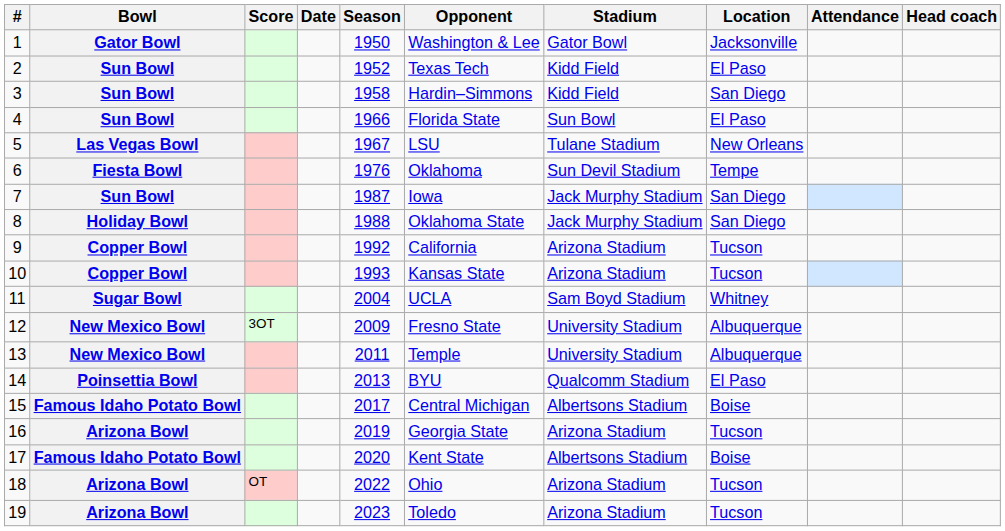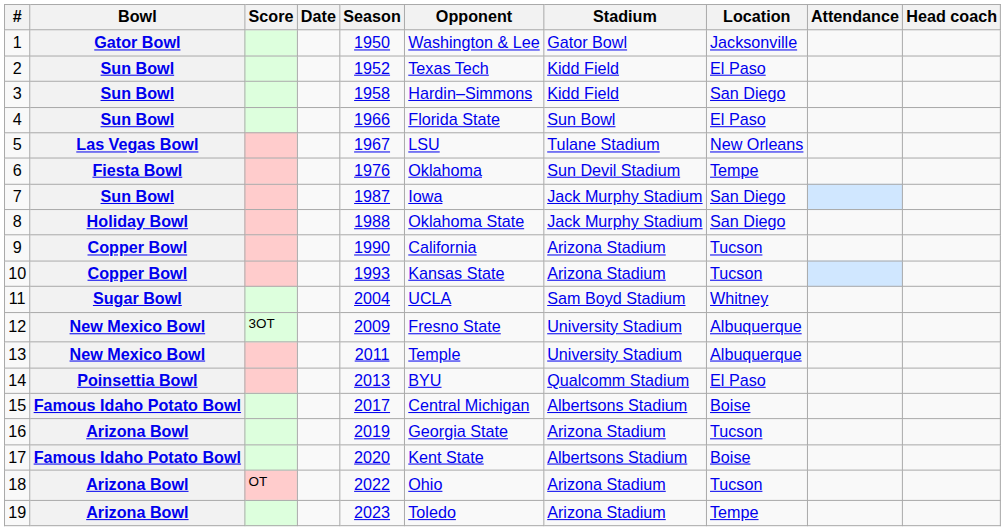 <table class="wikitable sortable">
 <tr>
 <th scope="col">#</th>
 <th scope="col">Bowl</th>
 <th scope="col">Score</th>
 <th scope="col">Date</th>
 <th scope="col">Season</th>
 <th scope="col">Opponent</th>
 <th scope="col">Stadium</th>
 <th scope="col">Location</th>
 <th scope="col">Attendance</th>
 <th scope="col">Head coach</th>
 </tr>
 <tr>
 <td align="center">1</td>
 <th scope="row"><a href='#'>Gator Bowl</a></th>
 <td style="background:#dfd;"></td>
 <td align="right"></td>
 <td align="center"><a href='#'>1950</a></td>
 <td><a href='#'>Washington & Lee</a></td>
 <td><a href='#'>Gator Bowl</a></td>
 <td><a href='#'>Jacksonville</a></td>
 <td></td>
 <td></td>
 </tr>
 <tr>
 <td align="center">2</td>
 <th scope="row"><a href='#'>Sun Bowl</a></th>
 <td style="background:#dfd;"></td>
 <td align="right"></td>
 <td align="center"><a href='#'>1952</a></td>
 <td><a href='#'>Texas Tech</a></td>
 <td><a href='#'>Kidd Field</a></td>
 <td><a href='#'>El Paso</a></td>
 <td></td>
 <td></td>
 </tr>
 <tr>
 <td align="center">3</td>
 <th scope="row"><a href='#'>Sun Bowl</a></th>
 <td style="background:#dfd;"></td>
 <td></td>
 <td align="center"><a href='#'>1958</a></td>
 <td><a href='#'>Hardin–Simmons</a></td>
 <td><a href='#'>Kidd Field</a></td>
 <td><a href='#'>San Diego</a></td>
 <td></td>
 <td></td>
 </tr>
 <tr>
 <td align="center">4</td>
 <th scope="row"><a href='#'>Sun Bowl</a></th>
 <td style="background:#dfd;"></td>
 <td></td>
 <td align="center"><a href='#'>1966</a></td>
 <td><a href='#'>Florida State</a></td>
 <td><a href='#'>Sun Bowl</a></td>
 <td><a href='#'>El Paso</a></td>
 <td></td>
 <td></td>
 </tr>
 <tr>
 <td align="center">5</td>
 <th scope="row"><a href='#'>Las Vegas Bowl</a></th>
 <td style="background:#fcc;"></td>
 <td align="right"></td>
 <td align="center"><a href='#'>1967</a></td>
 <td><a href='#'>LSU</a></td>
 <td><a href='#'>Tulane Stadium</a></td>
 <td><a href='#'>New Orleans</a></td>
 <td></td>
 <td></td>
 </tr>
 <tr>
 <td align="center">6</td>
 <th scope="row"><a href='#'>Fiesta Bowl</a></th>
 <td style="background:#fcc;"></td>
 <td></td>
 <td align="center"><a href='#'>1976</a></td>
 <td><a href='#'>Oklahoma</a></td>
 <td><a href='#'>Sun Devil Stadium</a></td>
 <td><a href='#'>Tempe</a></td>
 <td></td>
 <td></td>
 </tr>
 <tr>
 <td align="center">7</td>
 <th scope="row"><a href='#'>Sun Bowl</a></th>
 <td style="background:#fcc;"></td>
 <td></td>
 <td align="center"><a href='#'>1987</a></td>
 <td><a href='#'>Iowa</a></td>
 <td><a href='#'>Jack Murphy Stadium</a></td>
 <td><a href='#'>San Diego</a></td>
 <td style="background:#d0e7ff;"><sup></sup></td>
 <td></td>
 </tr>
 <tr>
 <td align="center">8</td>
 <th scope="row"><a href='#'>Holiday Bowl</a></th>
 <td style="background:#fcc;"></td>
 <td></td>
 <td align="center"><a href='#'>1988</a></td>
 <td><a href='#'>Oklahoma State</a></td>
 <td><a href='#'>Jack Murphy Stadium</a></td>
 <td><a href='#'>San Diego</a></td>
 <td></td>
 <td></td>
 </tr>
 <tr>
 <td align="center">9</td>
 <th scope="row"><a href='#'>Copper Bowl</a></th>
 <td style="background:#fcc;"></td>
 <td></td>
-<td align="center"><a href='#'>1992</a></td>
+<td align="center"><a href='#'>1990</a></td>
 <td><a href='#'>California</a></td>
 <td><a href='#'>Arizona Stadium</a></td>
 <td><a href='#'>Tucson</a></td>
 <td></td>
 <td></td>
 </tr>
 <tr>
 <td align="center">10</td>
 <th scope="row"><a href='#'>Copper Bowl</a></th>
 <td style="background:#fcc;"></td>
 <td></td>
 <td align="center"><a href='#'>1993</a></td>
 <td><a href='#'>Kansas State</a></td>
 <td><a href='#'>Arizona Stadium</a></td>
 <td><a href='#'>Tucson</a></td>
 <td style="background:#d0e7ff;"><sup></sup></td>
 <td></td>
 </tr>
 <tr>
 <td align="center">11</td>
 <th scope="row"><a href='#'>Sugar Bowl</a></th>
 <td style="background:#dfd;"></td>
 <td></td>
 <td align="center"><a href='#'>2004</a></td>
 <td><a href='#'>UCLA</a></td>
 <td><a href='#'>Sam Boyd Stadium</a></td>
 <td><a href='#'>Whitney</a></td>
 <td></td>
 <td></td>
 </tr>
 <tr>
 <td align="center">12</td>
 <th scope="row"><a href='#'>New Mexico Bowl</a></th>
 <td style="background:#dfd;"> <sup>3OT</sup></td>
 <td></td>
 <td align="center"><a href='#'>2009</a></td>
 <td><a href='#'>Fresno State</a></td>
 <td><a href='#'>University Stadium</a></td>
 <td><a href='#'>Albuquerque</a></td>
 <td></td>
 <td></td>
 </tr>
 <tr>
 <td align="center">13</td>
 <th scope="row"><a href='#'>New Mexico Bowl</a></th>
 <td style="background:#fcc;"></td>
 <td></td>
 <td align="center"><a href='#'>2011</a></td>
 <td><a href='#'>Temple</a></td>
 <td><a href='#'>University Stadium</a></td>
 <td><a href='#'>Albuquerque</a></td>
 <td></td>
 <td></td>
 </tr>
 <tr>
 <td align="center">14</td>
 <th scope="row"><a href='#'>Poinsettia Bowl</a></th>
 <td style="background:#fcc;"></td>
 <td></td>
 <td align="center"><a href='#'>2013</a></td>
 <td><a href='#'>BYU</a></td>
 <td><a href='#'>Qualcomm Stadium</a></td>
 <td><a href='#'>El Paso</a></td>
 <td></td>
 <td></td>
 </tr>
 <tr>
 <td align="center">15</td>
 <th scope="row"><a href='#'>Famous Idaho Potato Bowl</a></th>
 <td style="background:#dfd;"></td>
 <td></td>
 <td align="center"><a href='#'>2017</a></td>
 <td><a href='#'>Central Michigan</a></td>
 <td><a href='#'>Albertsons Stadium</a></td>
 <td><a href='#'>Boise</a></td>
 <td></td>
 <td></td>
 </tr>
 <tr>
 <td align="center">16</td>
 <th scope="row"><a href='#'>Arizona Bowl</a></th>
 <td style="background:#dfd;"></td>
 <td></td>
 <td align="center"><a href='#'>2019</a></td>
 <td><a href='#'>Georgia State</a></td>
 <td><a href='#'>Arizona Stadium</a></td>
 <td><a href='#'>Tucson</a></td>
 <td></td>
 <td></td>
 </tr>
 <tr>
 <td align="center">17</td>
 <th scope="row"><a href='#'>Famous Idaho Potato Bowl</a></th>
 <td style="background:#dfd;"></td>
 <td></td>
 <td align="center"><a href='#'>2020</a></td>
 <td><a href='#'>Kent State</a></td>
 <td><a href='#'>Albertsons Stadium</a></td>
 <td><a href='#'>Boise</a></td>
 <td></td>
 <td></td>
 </tr>
 <tr>
 <td align="center">18</td>
 <th scope="row"><a href='#'>Arizona Bowl</a></th>
 <td style="background:#fcc;"><sup>OT</sup></td>
 <td></td>
 <td align="center"><a href='#'>2022</a></td>
 <td><a href='#'>Ohio</a></td>
 <td><a href='#'>Arizona Stadium</a></td>
 <td><a href='#'>Tucson</a></td>
 <td></td>
 <td></td>
 </tr>
 <tr>
 <td align="center">19</td>
 <th scope="row"><a href='#'>Arizona Bowl</a></th>
 <td style="background:#dfd;"></td>
 <td></td>
 <td align="center"><a href='#'>2023</a></td>
 <td><a href='#'>Toledo</a></td>
 <td><a href='#'>Arizona Stadium</a></td>
-<td><a href='#'>Tucson</a></td>
+<td><a href='#'>Tempe</a></td>
 <td></td>
 <td></td>
 </tr>
 </table>
